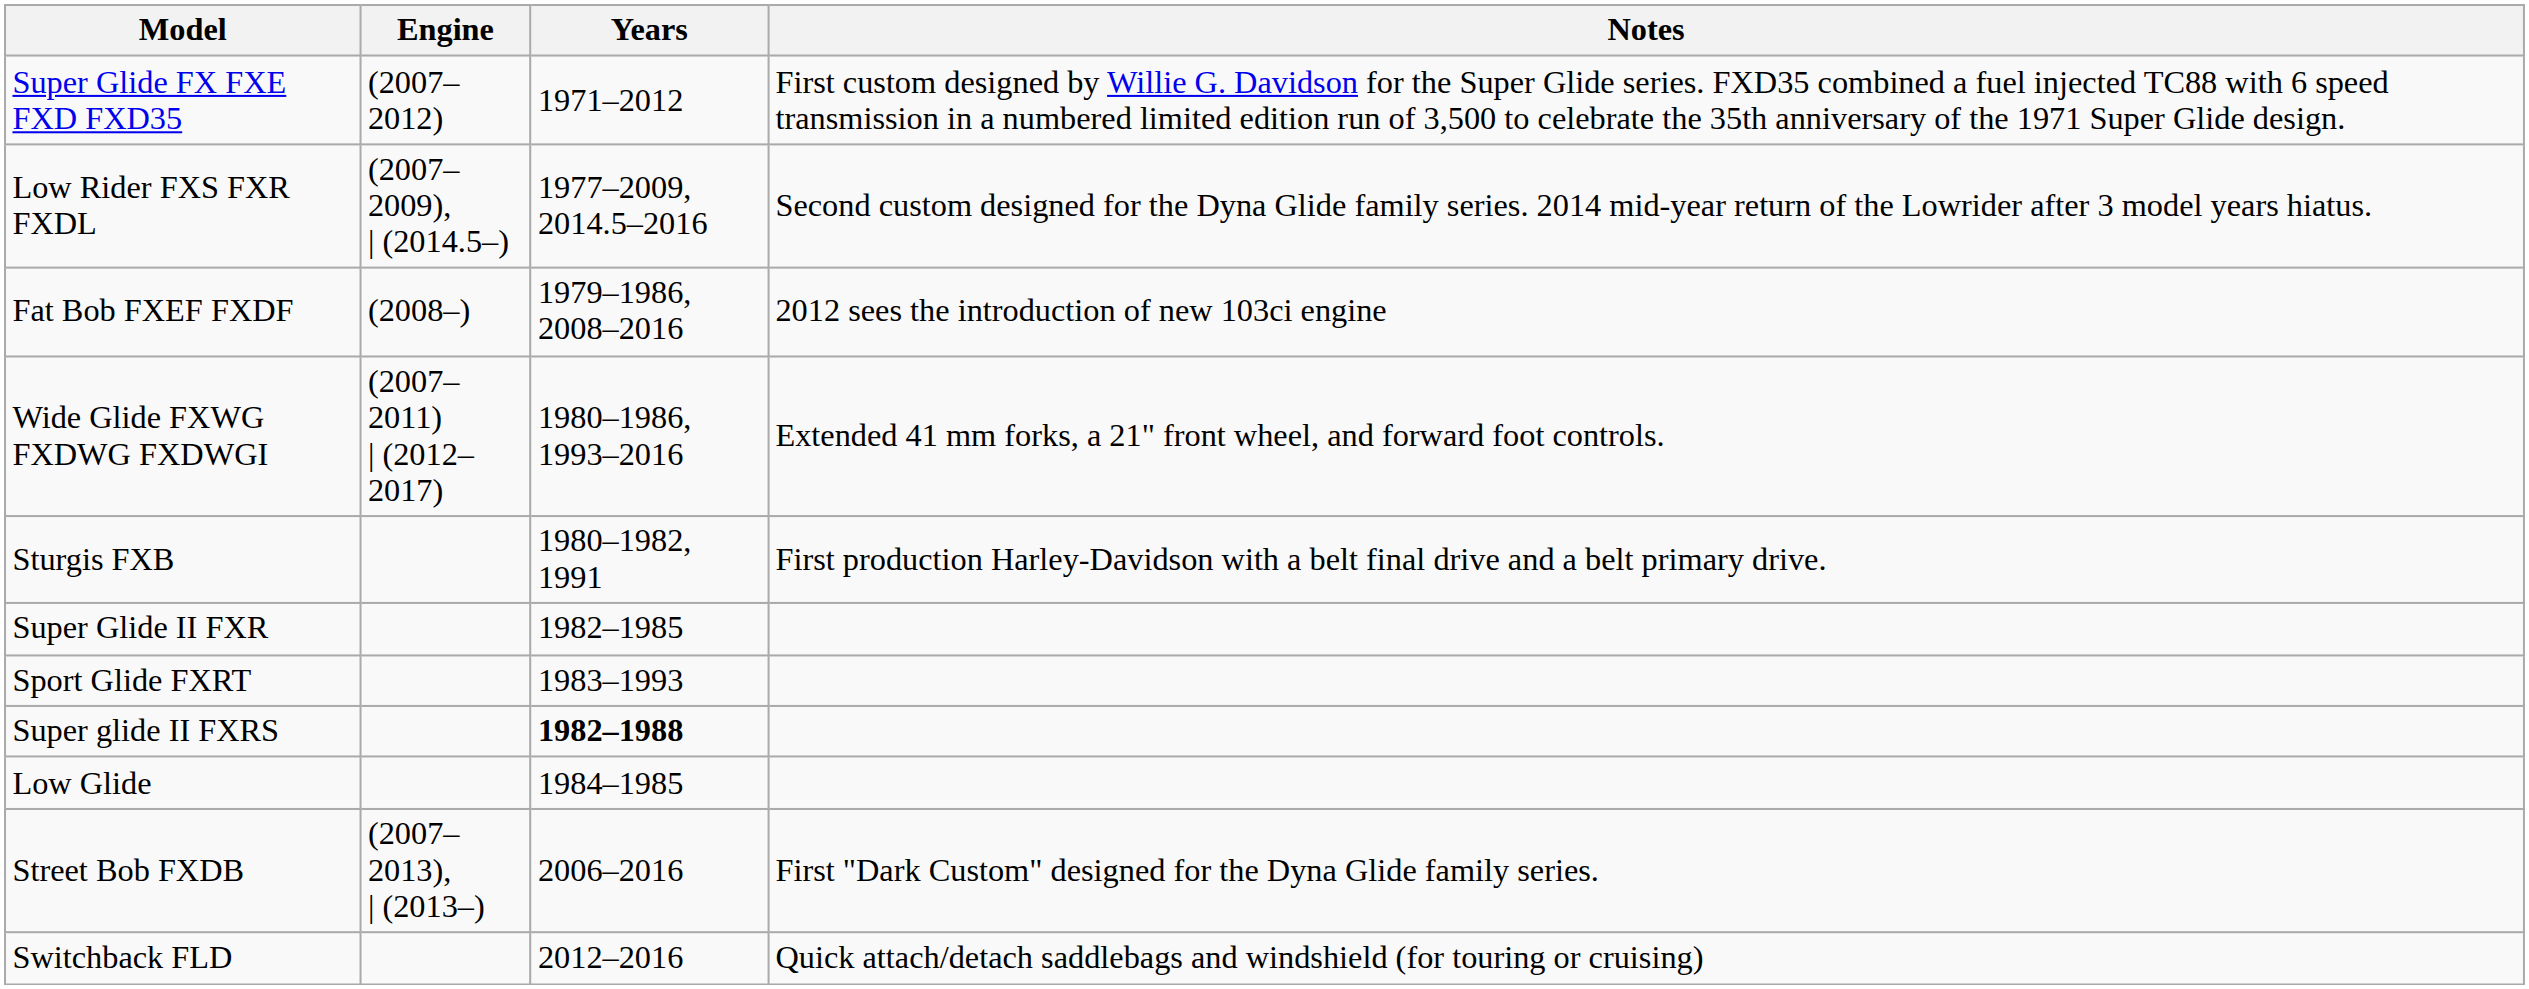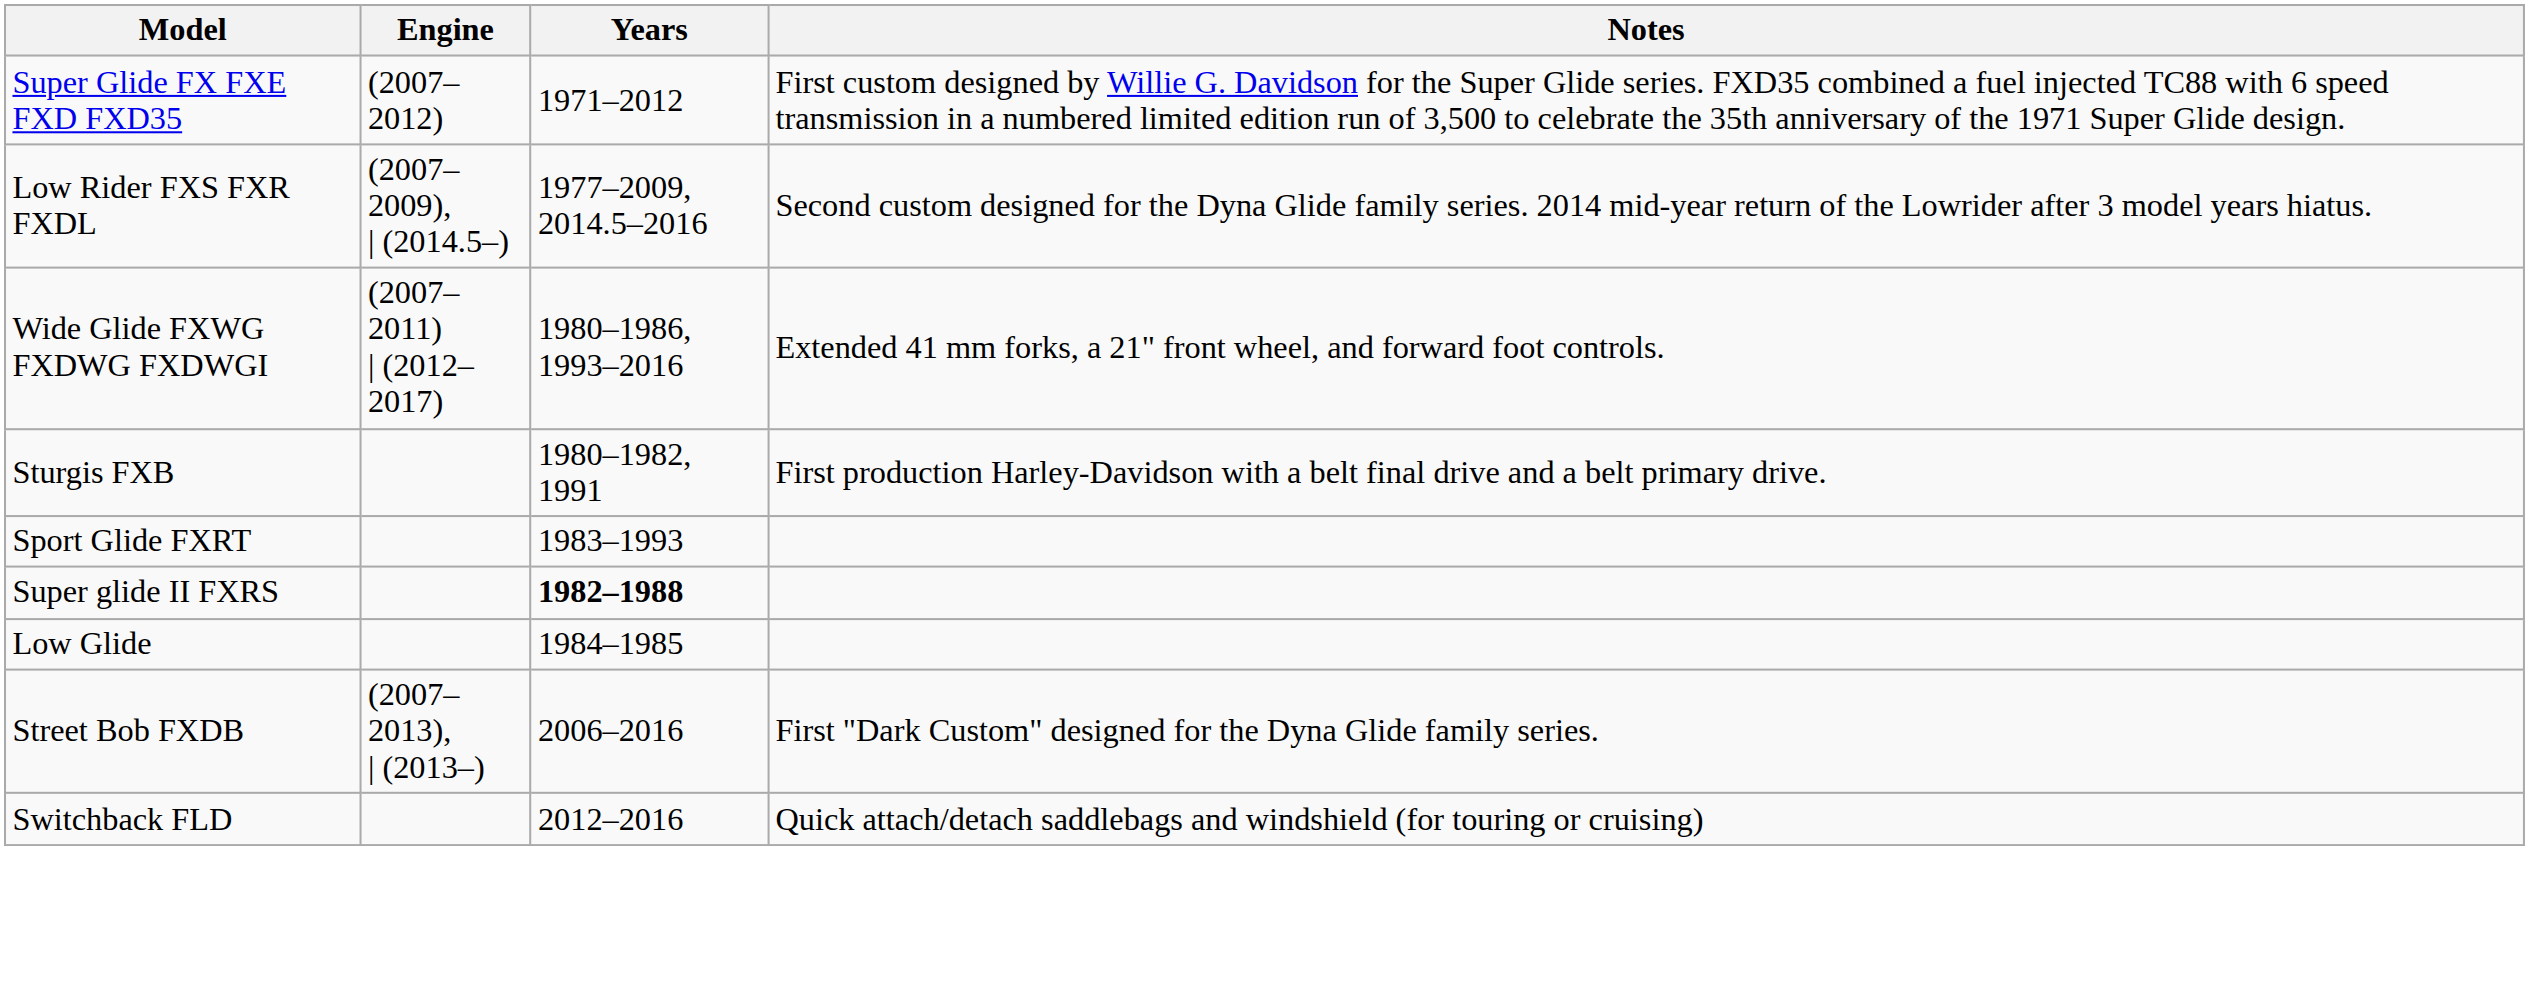 <table class="wikitable">
 <tr>
 <th>Model</th>
 <th>Engine</th>
 <th>Years</th>
 <th>Notes</th>
 </tr>
 <tr>
 <td><a href='#'>Super Glide FX FXE FXD FXD35</a></td>
 <td> (2007–2012)</td>
 <td>1971–2012</td>
 <td>First custom designed by <a href='#'>Willie G. Davidson</a> for the Super Glide series. FXD35 combined a fuel injected TC88 with 6 speed transmission in a numbered limited edition run of 3,500 to celebrate the 35th anniversary of the 1971 Super Glide design.</td>
 </tr>
 <tr>
 <td>Low Rider FXS FXR FXDL</td>
 <td> (2007–2009),<br>|  (2014.5–)</td>
 <td>1977–2009, 2014.5–2016</td>
 <td>Second custom designed for the Dyna Glide family series. 2014 mid-year return of the Lowrider after 3 model years hiatus.</td>
 </tr>
 <tr>
-<td>Fat Bob FXEF FXDF</td>
-<td> (2008–)</td>
-<td>1979–1986, 2008–2016</td>
-<td>2012 sees the introduction of new 103ci engine</td>
-</tr>
-<tr>
 <td>Wide Glide FXWG FXDWG FXDWGI</td>
 <td> (2007–2011)<br>|  (2012–2017)</td>
 <td>1980–1986, 1993–2016</td>
 <td>Extended 41 mm forks, a 21" front wheel, and forward foot controls.</td>
 </tr>
 <tr>
 <td>Sturgis FXB</td>
 <td></td>
 <td>1980–1982, 1991</td>
 <td>First production Harley-Davidson with a belt final drive and a belt primary drive.</td>
-</tr>
-<tr>
-<td>Super Glide II FXR</td>
-<td></td>
-<td>1982–1985</td>
-<td></td>
 </tr>
 <tr>
 <td>Sport Glide FXRT</td>
 <td></td>
 <td>1983–1993</td>
 <td></td>
 </tr>
 <tr>
 <td>Super glide II FXRS</td>
 <td></td>
 <td><strong>1982–1988</strong></td>
 <td></td>
 </tr>
 <tr>
 <td>Low Glide</td>
 <td></td>
 <td>1984–1985</td>
 <td></td>
 </tr>
 <tr>
 <td>Street Bob FXDB</td>
 <td> (2007–2013),<br>|  (2013–)</td>
 <td>2006–2016</td>
 <td>First "Dark Custom" designed for the Dyna Glide family series.</td>
 </tr>
 <tr>
 <td>Switchback FLD</td>
 <td><br></td>
 <td>2012–2016</td>
 <td>Quick attach/detach saddlebags and windshield (for touring or cruising)</td>
 </tr>
 <tr>
 </tr>
 </table>
